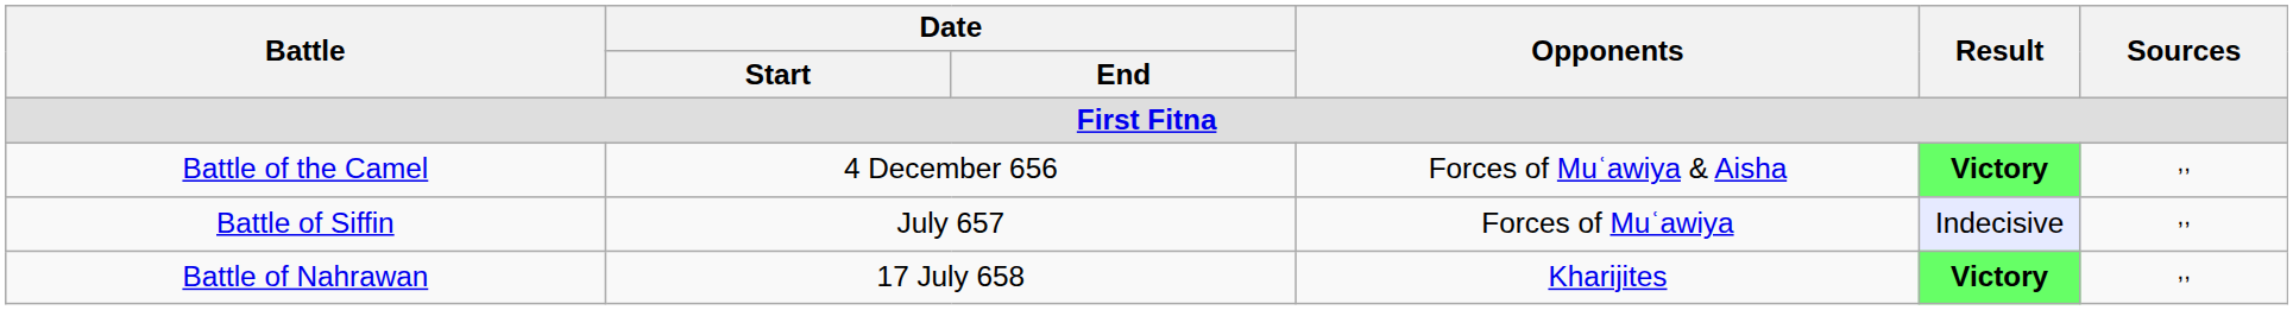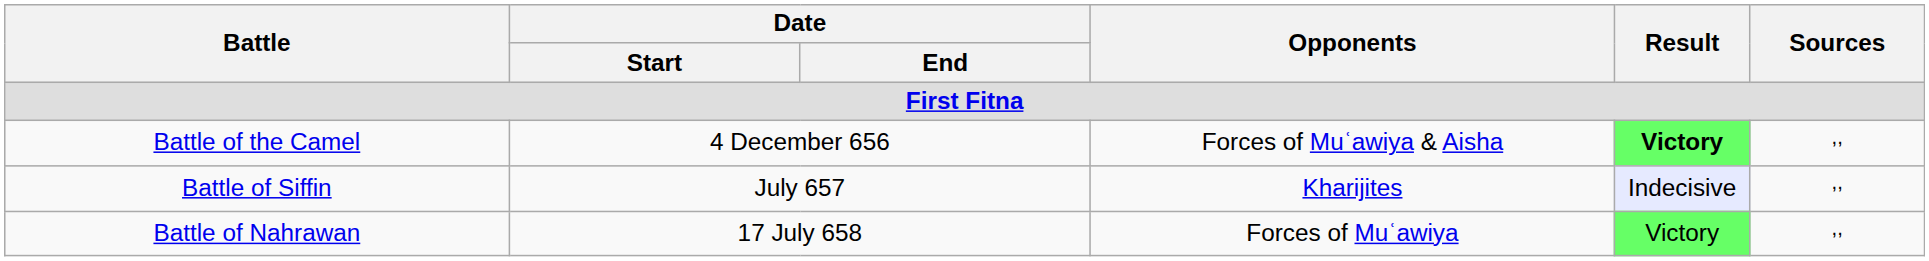 <table width=100% class="wikitable">
 <tr>
 <th rowspan="2" width=26%>Battle</th>
 <th colspan="2" width=30%>Date</th>
 <th rowspan="2" width=27%>Opponents</th>
 <th rowspan="2" width=7%>Result</th>
 <th rowspan="2" width=9%>Sources</th>
 </tr>
 <tr>
 <th width=15%>Start</th>
 <th width=15%>End</th>
 </tr>
 <tr>
 <td colspan="6" align="center" bgcolor="#DEDEDE"><strong><a href='#'>First Fitna</a></strong></td>
 </tr>
 <tr>
 <td align="center"><a href='#'>Battle of the Camel</a></td>
 <td colspan="2" align="center">4 December 656</td>
 <td align="center"> Forces of <a href='#'>Muʿawiya</a> & <a href='#'>Aisha</a></td>
 <td align="center" style="background:#66FF66"><strong>Victory</strong></td>
 <td align="center"><sup>,</sup><sup>,</sup></td>
 </tr>
 <tr>
 <td align="center"><a href='#'>Battle of Siffin</a></td>
 <td colspan="2" align="center">July 657</td>
-<td align="center"> Forces of <a href='#'>Muʿawiya</a></td>
+<td align="center"><a href='#'>Kharijites</a></td>
 <td align="center" bgcolor="#E6EAFF">Indecisive</td>
 <td align="center"><sup>,</sup><sup>,</sup></td>
 </tr>
 <tr>
 <td align="center"><a href='#'>Battle of Nahrawan</a></td>
 <td colspan="2" align="center">17 July 658</td>
-<td align="center"><a href='#'>Kharijites</a></td>
-<td align="center" style="background:#66FF66"><strong>Victory</strong></td>
+<td align="center"> Forces of <a href='#'>Muʿawiya</a></td>
+<td align="center" style="background:#66FF66">Victory</td>
 <td align="center"><sup>,</sup><sup>,</sup></td>
 </tr>
 </table>
